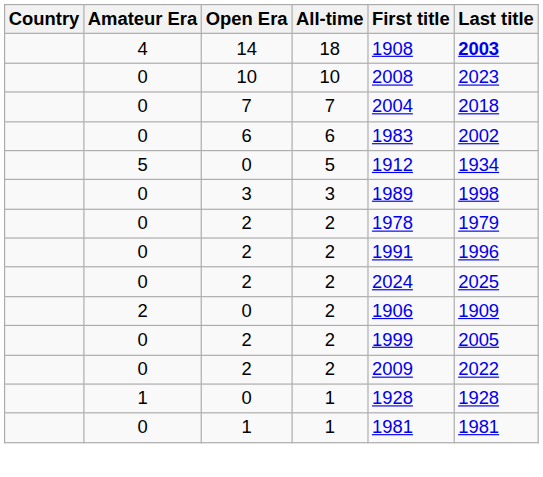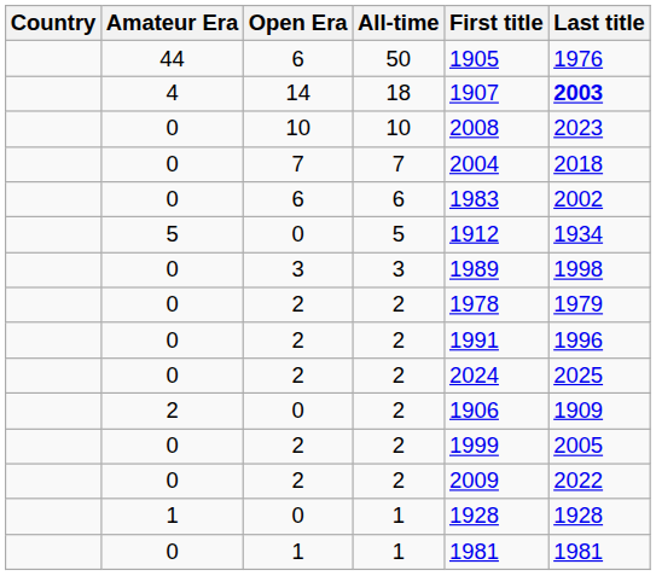 <table class="wikitable sortable plainrowheaders">
 <tr>
 <th>Country</th>
 <th>Amateur Era</th>
 <th>Open Era</th>
 <th>All-time</th>
 <th>First title</th>
 <th>Last title</th>
 </tr>
 <tr>
 <td></td>
+<td align="center">44</td>
+<td align="center">6</td>
+<td align="center">50</td>
+<td><a href='#'>1905</a></td>
+<td><a href='#'>1976</a></td>
+</tr>
+<tr>
+<td></td>
 <td align="center">4</td>
 <td align="center">14</td>
 <td align="center">18</td>
-<td><a href='#'>1908</a></td>
+<td><a href='#'>1907</a></td>
 <td><strong><a href='#'>2003</a></strong></td>
 </tr>
 <tr>
 <td></td>
 <td align="center">0</td>
 <td align="center">10</td>
 <td align="center">10</td>
 <td><a href='#'>2008</a></td>
 <td><a href='#'>2023</a></td>
 </tr>
 <tr>
 <td></td>
 <td align="center">0</td>
 <td align="center">7</td>
 <td align="center">7</td>
 <td><a href='#'>2004</a></td>
 <td><a href='#'>2018</a></td>
 </tr>
 <tr>
 <td></td>
 <td align="center">0</td>
 <td align="center">6</td>
 <td align="center">6</td>
 <td><a href='#'>1983</a></td>
 <td><a href='#'>2002</a></td>
 </tr>
 <tr>
 <td> </td>
 <td align="center">5</td>
 <td align="center">0</td>
 <td align="center">5</td>
 <td><a href='#'>1912</a></td>
 <td><a href='#'>1934</a></td>
 </tr>
 <tr>
 <td><em></em><br></td>
 <td align="center">0</td>
 <td align="center">3</td>
 <td align="center">3</td>
 <td><a href='#'>1989</a></td>
 <td><a href='#'>1998</a></td>
 </tr>
 <tr>
 <td></td>
 <td align="center">0</td>
 <td align="center">2</td>
 <td align="center">2</td>
 <td><a href='#'>1978</a></td>
 <td><a href='#'>1979</a></td>
 </tr>
 <tr>
 <td></td>
 <td align="center">0</td>
 <td align="center">2</td>
 <td align="center">2</td>
 <td><a href='#'>1991</a></td>
 <td><a href='#'>1996</a></td>
 </tr>
 <tr>
 <td></td>
 <td align="center">0</td>
 <td align="center">2</td>
 <td align="center">2</td>
 <td><a href='#'>2024</a></td>
 <td><a href='#'>2025</a></td>
 </tr>
 <tr>
 <td></td>
 <td align="center">2</td>
 <td align="center">0</td>
 <td align="center">2</td>
 <td><a href='#'>1906</a></td>
 <td><a href='#'>1909</a></td>
 </tr>
 <tr>
 <td></td>
 <td align="center">0</td>
 <td align="center">2</td>
 <td align="center">2</td>
 <td><a href='#'>1999</a></td>
 <td><a href='#'>2005</a></td>
 </tr>
 <tr>
 <td></td>
 <td align="center">0</td>
 <td align="center">2</td>
 <td align="center">2</td>
 <td><a href='#'>2009</a></td>
 <td><a href='#'>2022</a></td>
 </tr>
 <tr>
 <td></td>
 <td align="center">1</td>
 <td align="center">0</td>
 <td align="center">1</td>
 <td><a href='#'>1928</a></td>
 <td><a href='#'>1928</a></td>
 </tr>
 <tr>
 <td></td>
 <td align="center">0</td>
 <td align="center">1</td>
 <td align="center">1</td>
 <td><a href='#'>1981</a></td>
 <td><a href='#'>1981</a></td>
 </tr>
 </table>
